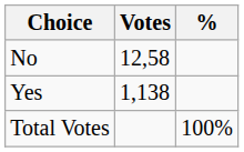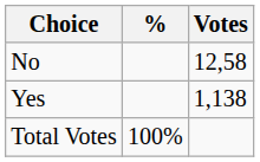 <table class="wikitable">
 <tr>
 <th>Choice</th>
+<th>%</th>
 <th>Votes</th>
-<th>%</th>
 </tr>
 <tr>
 <td>No</td>
+<td></td>
 <td>12,58</td>
-<td></td>
 </tr>
 <tr>
 <td>Yes</td>
+<td></td>
 <td>1,138</td>
-<td></td>
 </tr>
 <tr>
 <td>Total Votes</td>
+<td>100%</td>
 <td></td>
-<td>100%</td>
 </tr>
 </table>
